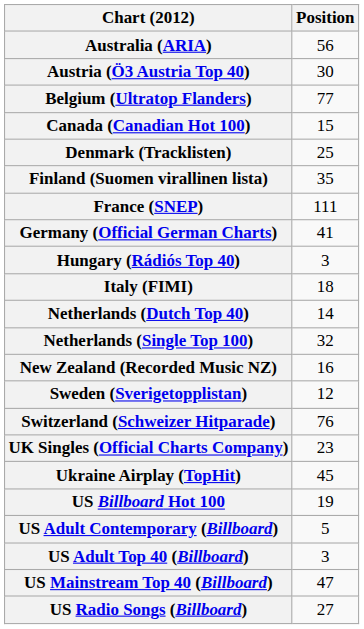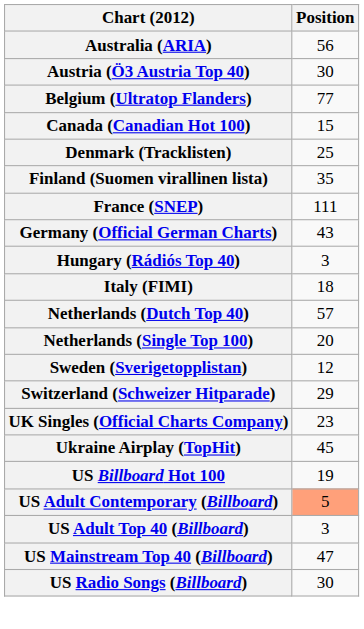 <table class="wikitable sortable plainrowheaders">
 <tr>
 <th scope="col">Chart (2012)</th>
 <th scope="col">Position</th>
 </tr>
 <tr>
 <th scope="row">Australia (<a href='#'>ARIA</a>)</th>
 <td style="text-align:center;">56</td>
 </tr>
 <tr>
 <th scope="row">Austria (<a href='#'>Ö3 Austria Top 40</a>)</th>
 <td style="text-align:center;">30</td>
 </tr>
 <tr>
 <th scope="row">Belgium (<a href='#'>Ultratop Flanders</a>)</th>
 <td style="text-align:center;">77</td>
 </tr>
 <tr>
 <th scope="row">Canada (<a href='#'>Canadian Hot 100</a>)</th>
 <td style="text-align:center;">15</td>
 </tr>
 <tr>
 <th scope="row">Denmark (Tracklisten)</th>
 <td style="text-align:center;">25</td>
 </tr>
 <tr>
 <th scope="row">Finland (Suomen virallinen lista)</th>
 <td style="text-align:center;">35</td>
 </tr>
 <tr>
 <th scope="row">France (<a href='#'>SNEP</a>)</th>
 <td style="text-align:center;">111</td>
 </tr>
 <tr>
 <th scope="row">Germany (<a href='#'>Official German Charts</a>)</th>
-<td style="text-align:center;">41</td>
+<td style="text-align:center;">43</td>
 </tr>
 <tr>
 <th scope="row">Hungary (<a href='#'>Rádiós Top 40</a>)</th>
 <td style="text-align:center;">3</td>
 </tr>
 <tr>
 <th scope="row">Italy (FIMI)</th>
 <td style="text-align:center;">18</td>
 </tr>
 <tr>
 <th scope="row">Netherlands (<a href='#'>Dutch Top 40</a>)</th>
-<td style="text-align:center;">14</td>
+<td style="text-align:center;">57</td>
 </tr>
 <tr>
 <th scope="row">Netherlands (<a href='#'>Single Top 100</a>)</th>
-<td style="text-align:center;">32</td>
-</tr>
-<tr>
-<th scope="row">New Zealand (Recorded Music NZ)</th>
-<td style="text-align:center;">16</td>
+<td style="text-align:center;">20</td>
 </tr>
 <tr>
 <th scope="row">Sweden (<a href='#'>Sverigetopplistan</a>)</th>
 <td style="text-align:center;">12</td>
 </tr>
 <tr>
 <th scope="row">Switzerland (<a href='#'>Schweizer Hitparade</a>)</th>
-<td style="text-align:center;">76</td>
+<td style="text-align:center;">29</td>
 </tr>
 <tr>
 <th scope="row">UK Singles (<a href='#'>Official Charts Company</a>)</th>
 <td style="text-align:center;">23</td>
 </tr>
 <tr>
 <th scope="row">Ukraine Airplay (<a href='#'>TopHit</a>)</th>
 <td style="text-align:center;">45</td>
 </tr>
 <tr>
 <th scope="row">US <a href='#'><em>Billboard</em> Hot 100</a></th>
 <td style="text-align:center;">19</td>
 </tr>
 <tr>
 <th scope="row">US <a href='#'>Adult Contemporary</a> (<a href='#'><em>Billboard</em></a>)</th>
-<td style="text-align:center;">5</td>
+<td style="background: lightsalmon; text-align:center;">5</td>
 </tr>
 <tr>
 <th scope="row">US <a href='#'>Adult Top 40</a> (<a href='#'><em>Billboard</em></a>)</th>
 <td style="text-align:center;">3</td>
 </tr>
 <tr>
 <th scope="row">US <a href='#'>Mainstream Top 40</a> (<a href='#'><em>Billboard</em></a>)</th>
 <td style="text-align:center;">47</td>
 </tr>
 <tr>
 <th scope="row">US <a href='#'>Radio Songs</a> (<a href='#'><em>Billboard</em></a>)</th>
-<td style="text-align:center;">27</td>
+<td style="text-align:center;">30</td>
 </tr>
 </table>
